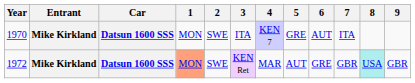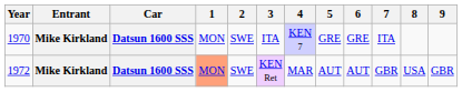 <table class="wikitable" style="text-align:center; font-size:90%;">
 <tr>
 <th>Year</th>
 <th>Entrant</th>
 <th>Car</th>
 <th>1</th>
 <th>2</th>
 <th>3</th>
 <th>4</th>
 <th>5</th>
 <th>6</th>
 <th>7</th>
 <th>8</th>
 <th>9</th>
 </tr>
 <tr>
 <td><a href='#'>1970</a></td>
 <th>Mike Kirkland</th>
 <th><a href='#'>Datsun 1600 SSS</a></th>
 <td><a href='#'>MON</a></td>
 <td><a href='#'>SWE</a></td>
 <td><a href='#'>ITA</a></td>
 <td style="background:#CFCFFF;"><a href='#'>KEN</a><br><small>7</small></td>
 <td><a href='#'>GRE</a></td>
-<td><a href='#'>AUT</a></td>
+<td><a href='#'>GRE</a></td>
 <td><a href='#'>ITA</a></td>
 <td></td>
 <td></td>
 </tr>
 <tr>
 <td><a href='#'>1972</a></td>
 <th>Mike Kirkland</th>
 <th><a href='#'>Datsun 1600 SSS</a></th>
 <td style="background: lightsalmon;"><a href='#'>MON</a></td>
 <td><a href='#'>SWE</a></td>
 <td style="background:#EFCFFF;"><a href='#'>KEN</a><br><small>Ret</small></td>
 <td><a href='#'>MAR</a></td>
 <td><a href='#'>AUT</a></td>
-<td><a href='#'>GRE</a></td>
+<td><a href='#'>AUT</a></td>
 <td><a href='#'>GBR</a></td>
-<td style="background: paleturquoise;"><a href='#'>USA</a></td>
+<td><a href='#'>USA</a></td>
 <td><a href='#'>GBR</a></td>
 </tr>
 </table>
